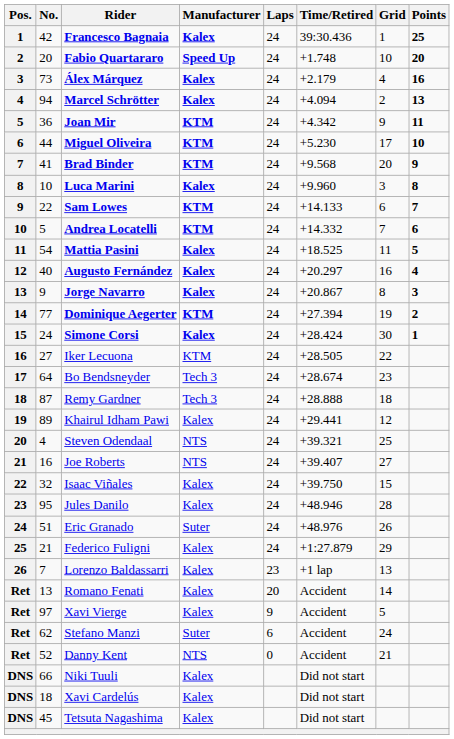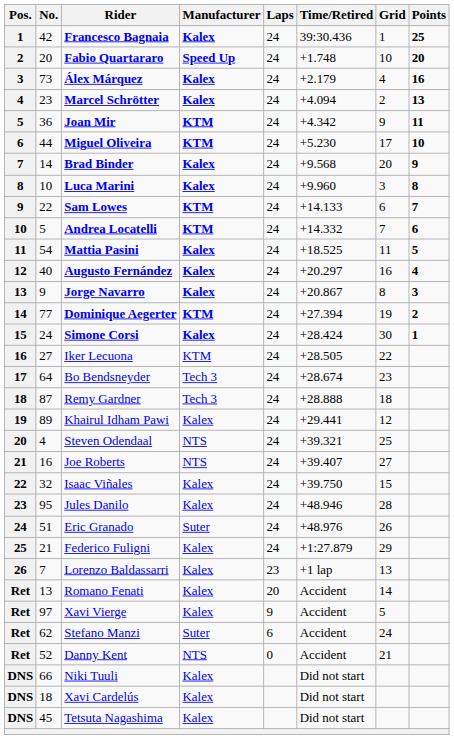 <table class="wikitable" style="font-size: 95%;">
 <tr>
 <th>Pos.</th>
 <th>No.</th>
 <th>Rider</th>
 <th>Manufacturer</th>
 <th>Laps</th>
 <th>Time/Retired</th>
 <th>Grid</th>
 <th>Points</th>
 </tr>
 <tr>
 <th>1</th>
 <td>42</td>
 <td> <strong><a href='#'>Francesco Bagnaia</a></strong></td>
 <td><strong><a href='#'>Kalex</a></strong></td>
 <td>24</td>
 <td>39:30.436</td>
 <td>1</td>
 <td><strong>25</strong></td>
 </tr>
 <tr>
 <th>2</th>
 <td>20</td>
 <td> <strong><a href='#'>Fabio Quartararo</a></strong></td>
 <td><strong><a href='#'>Speed Up</a></strong></td>
 <td>24</td>
 <td>+1.748</td>
 <td>10</td>
 <td><strong>20</strong></td>
 </tr>
 <tr>
 <th>3</th>
 <td>73</td>
 <td> <strong><a href='#'>Álex Márquez</a></strong></td>
 <td><strong><a href='#'>Kalex</a></strong></td>
 <td>24</td>
 <td>+2.179</td>
 <td>4</td>
 <td><strong>16</strong></td>
 </tr>
 <tr>
 <th>4</th>
-<td>94</td>
+<td>23</td>
 <td> <strong><a href='#'>Marcel Schrötter</a></strong></td>
 <td><strong><a href='#'>Kalex</a></strong></td>
 <td>24</td>
 <td>+4.094</td>
 <td>2</td>
 <td><strong>13</strong></td>
 </tr>
 <tr>
 <th>5</th>
 <td>36</td>
 <td> <strong><a href='#'>Joan Mir</a></strong></td>
 <td><strong><a href='#'>KTM</a></strong></td>
 <td>24</td>
 <td>+4.342</td>
 <td>9</td>
 <td><strong>11</strong></td>
 </tr>
 <tr>
 <th>6</th>
 <td>44</td>
 <td> <strong><a href='#'>Miguel Oliveira</a></strong></td>
 <td><strong><a href='#'>KTM</a></strong></td>
 <td>24</td>
 <td>+5.230</td>
 <td>17</td>
 <td><strong>10</strong></td>
 </tr>
 <tr>
 <th>7</th>
-<td>41</td>
+<td>14</td>
 <td> <strong><a href='#'>Brad Binder</a></strong></td>
-<td><strong><a href='#'>KTM</a></strong></td>
+<td><strong><a href='#'>Kalex</a></strong></td>
 <td>24</td>
 <td>+9.568</td>
 <td>20</td>
 <td><strong>9</strong></td>
 </tr>
 <tr>
 <th>8</th>
 <td>10</td>
 <td> <strong><a href='#'>Luca Marini</a></strong></td>
 <td><strong><a href='#'>Kalex</a></strong></td>
 <td>24</td>
 <td>+9.960</td>
 <td>3</td>
 <td><strong>8</strong></td>
 </tr>
 <tr>
 <th>9</th>
 <td>22</td>
 <td> <strong><a href='#'>Sam Lowes</a></strong></td>
 <td><strong><a href='#'>KTM</a></strong></td>
 <td>24</td>
 <td>+14.133</td>
 <td>6</td>
 <td><strong>7</strong></td>
 </tr>
 <tr>
 <th>10</th>
 <td>5</td>
 <td> <strong><a href='#'>Andrea Locatelli</a></strong></td>
 <td><strong><a href='#'>KTM</a></strong></td>
 <td>24</td>
 <td>+14.332</td>
 <td>7</td>
 <td><strong>6</strong></td>
 </tr>
 <tr>
 <th>11</th>
 <td>54</td>
 <td> <strong><a href='#'>Mattia Pasini</a></strong></td>
 <td><strong><a href='#'>Kalex</a></strong></td>
 <td>24</td>
 <td>+18.525</td>
 <td>11</td>
 <td><strong>5</strong></td>
 </tr>
 <tr>
 <th>12</th>
 <td>40</td>
 <td> <strong><a href='#'>Augusto Fernández</a></strong></td>
 <td><strong><a href='#'>Kalex</a></strong></td>
 <td>24</td>
 <td>+20.297</td>
 <td>16</td>
 <td><strong>4</strong></td>
 </tr>
 <tr>
 <th>13</th>
 <td>9</td>
 <td> <strong><a href='#'>Jorge Navarro</a></strong></td>
 <td><strong><a href='#'>Kalex</a></strong></td>
 <td>24</td>
 <td>+20.867</td>
 <td>8</td>
 <td><strong>3</strong></td>
 </tr>
 <tr>
 <th>14</th>
 <td>77</td>
 <td> <strong><a href='#'>Dominique Aegerter</a></strong></td>
 <td><strong><a href='#'>KTM</a></strong></td>
 <td>24</td>
 <td>+27.394</td>
 <td>19</td>
 <td><strong>2</strong></td>
 </tr>
 <tr>
 <th>15</th>
 <td>24</td>
 <td> <strong><a href='#'>Simone Corsi</a></strong></td>
 <td><strong><a href='#'>Kalex</a></strong></td>
 <td>24</td>
 <td>+28.424</td>
 <td>30</td>
 <td><strong>1</strong></td>
 </tr>
 <tr>
 <th>16</th>
 <td>27</td>
 <td> <a href='#'>Iker Lecuona</a></td>
 <td><a href='#'>KTM</a></td>
 <td>24</td>
 <td>+28.505</td>
 <td>22</td>
 <td></td>
 </tr>
 <tr>
 <th>17</th>
 <td>64</td>
 <td> <a href='#'>Bo Bendsneyder</a></td>
 <td><a href='#'>Tech 3</a></td>
 <td>24</td>
 <td>+28.674</td>
 <td>23</td>
 <td></td>
 </tr>
 <tr>
 <th>18</th>
 <td>87</td>
 <td> <a href='#'>Remy Gardner</a></td>
 <td><a href='#'>Tech 3</a></td>
 <td>24</td>
 <td>+28.888</td>
 <td>18</td>
 <td></td>
 </tr>
 <tr>
 <th>19</th>
 <td>89</td>
 <td> <a href='#'>Khairul Idham Pawi</a></td>
 <td><a href='#'>Kalex</a></td>
 <td>24</td>
 <td>+29.441</td>
 <td>12</td>
 <td></td>
 </tr>
 <tr>
 <th>20</th>
 <td>4</td>
 <td> <a href='#'>Steven Odendaal</a></td>
 <td><a href='#'>NTS</a></td>
 <td>24</td>
 <td>+39.321</td>
 <td>25</td>
 <td></td>
 </tr>
 <tr>
 <th>21</th>
 <td>16</td>
 <td> <a href='#'>Joe Roberts</a></td>
 <td><a href='#'>NTS</a></td>
 <td>24</td>
 <td>+39.407</td>
 <td>27</td>
 <td></td>
 </tr>
 <tr>
 <th>22</th>
 <td>32</td>
 <td> <a href='#'>Isaac Viñales</a></td>
 <td><a href='#'>Kalex</a></td>
 <td>24</td>
 <td>+39.750</td>
 <td>15</td>
 <td></td>
 </tr>
 <tr>
 <th>23</th>
 <td>95</td>
 <td> <a href='#'>Jules Danilo</a></td>
 <td><a href='#'>Kalex</a></td>
 <td>24</td>
 <td>+48.946</td>
 <td>28</td>
 <td></td>
 </tr>
 <tr>
 <th>24</th>
 <td>51</td>
 <td> <a href='#'>Eric Granado</a></td>
 <td><a href='#'>Suter</a></td>
 <td>24</td>
 <td>+48.976</td>
 <td>26</td>
 <td></td>
 </tr>
 <tr>
 <th>25</th>
 <td>21</td>
 <td> <a href='#'>Federico Fuligni</a></td>
 <td><a href='#'>Kalex</a></td>
 <td>24</td>
 <td>+1:27.879</td>
 <td>29</td>
 <td></td>
 </tr>
 <tr>
 <th>26</th>
 <td>7</td>
 <td> <a href='#'>Lorenzo Baldassarri</a></td>
 <td><a href='#'>Kalex</a></td>
 <td>23</td>
 <td>+1 lap</td>
 <td>13</td>
 <td></td>
 </tr>
 <tr>
 <th>Ret</th>
 <td>13</td>
 <td> <a href='#'>Romano Fenati</a></td>
 <td><a href='#'>Kalex</a></td>
 <td>20</td>
 <td>Accident</td>
 <td>14</td>
 <td></td>
 </tr>
 <tr>
 <th>Ret</th>
 <td>97</td>
 <td> <a href='#'>Xavi Vierge</a></td>
 <td><a href='#'>Kalex</a></td>
 <td>9</td>
 <td>Accident</td>
 <td>5</td>
 <td></td>
 </tr>
 <tr>
 <th>Ret</th>
 <td>62</td>
 <td> <a href='#'>Stefano Manzi</a></td>
 <td><a href='#'>Suter</a></td>
 <td>6</td>
 <td>Accident</td>
 <td>24</td>
 <td></td>
 </tr>
 <tr>
 <th>Ret</th>
 <td>52</td>
 <td> <a href='#'>Danny Kent</a></td>
 <td><a href='#'>NTS</a></td>
 <td>0</td>
 <td>Accident</td>
 <td>21</td>
 <td></td>
 </tr>
 <tr>
 <th>DNS</th>
 <td>66</td>
 <td> <a href='#'>Niki Tuuli</a></td>
 <td><a href='#'>Kalex</a></td>
 <td></td>
 <td>Did not start</td>
 <td></td>
 <td></td>
 </tr>
 <tr>
 <th>DNS</th>
 <td>18</td>
 <td> <a href='#'>Xavi Cardelús</a></td>
 <td><a href='#'>Kalex</a></td>
 <td></td>
 <td>Did not start</td>
 <td></td>
 <td></td>
 </tr>
 <tr>
 <th>DNS</th>
 <td>45</td>
 <td> <a href='#'>Tetsuta Nagashima</a></td>
 <td><a href='#'>Kalex</a></td>
 <td></td>
 <td>Did not start</td>
 <td></td>
 <td></td>
 </tr>
 <tr>
 <th colspan=8></th>
 </tr>
 </table>
